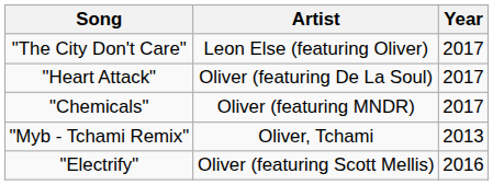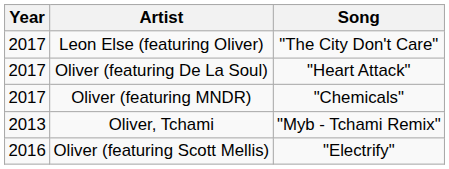 <table class="wikitable plainrowheaders" style="text-align:center;">
 <tr>
+<th scope="col">Year</th>
+<th scope="col">Artist</th>
 <th scope="col">Song</th>
-<th scope="col">Artist</th>
-<th scope="col">Year</th>
 </tr>
 <tr>
+<td>2017</td>
+<td>Leon Else (featuring Oliver)</td>
 <td>"The City Don't Care"</td>
-<td>Leon Else (featuring Oliver)</td>
-<td>2017</td>
 </tr>
 <tr>
+<td>2017</td>
+<td>Oliver (featuring De La Soul)</td>
 <td>"Heart Attack"</td>
-<td>Oliver (featuring De La Soul)</td>
-<td>2017</td>
 </tr>
 <tr>
+<td>2017</td>
+<td>Oliver (featuring MNDR)</td>
 <td>"Chemicals"</td>
-<td>Oliver (featuring MNDR)</td>
-<td>2017</td>
 </tr>
 <tr>
+<td>2013</td>
+<td>Oliver, Tchami</td>
 <td>"Myb - Tchami Remix"</td>
-<td>Oliver, Tchami</td>
-<td>2013</td>
 </tr>
 <tr>
+<td>2016</td>
+<td>Oliver (featuring Scott Mellis)</td>
 <td>"Electrify"</td>
-<td>Oliver (featuring Scott Mellis)</td>
-<td>2016</td>
 </tr>
 </table>
